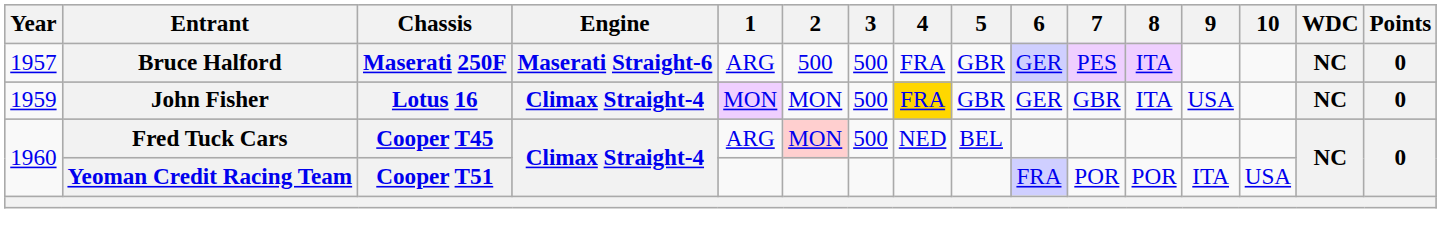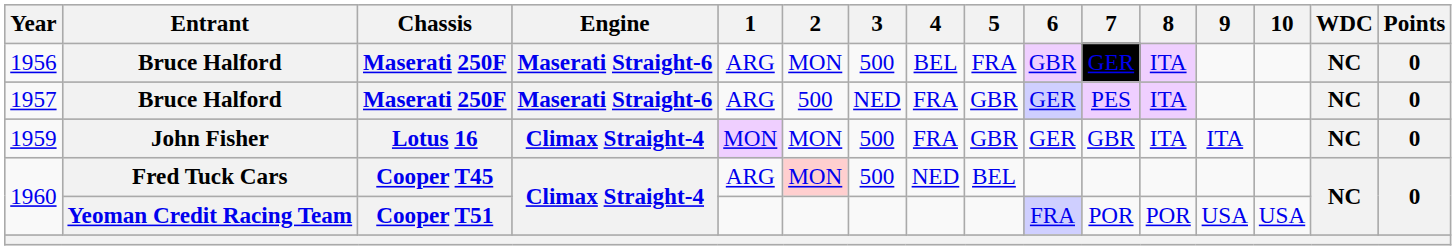 <table class="wikitable" style="text-align:center; font-size:90%">
 <tr>
 <th>Year</th>
 <th>Entrant</th>
 <th>Chassis</th>
 <th>Engine</th>
 <th>1</th>
 <th>2</th>
 <th>3</th>
 <th>4</th>
 <th>5</th>
 <th>6</th>
 <th>7</th>
 <th>8</th>
 <th>9</th>
 <th>10</th>
 <th>WDC</th>
 <th>Points</th>
 </tr>
 <tr>
+<td><a href='#'>1956</a></td>
+<th>Bruce Halford</th>
+<th><a href='#'>Maserati</a> <a href='#'>250F</a></th>
+<th><a href='#'>Maserati</a> <a href='#'>Straight-6</a></th>
+<td><a href='#'>ARG</a></td>
+<td><a href='#'>MON</a></td>
+<td><a href='#'>500</a></td>
+<td><a href='#'>BEL</a></td>
+<td><a href='#'>FRA</a></td>
+<td style="background:#EFCFFF;"><a href='#'>GBR</a><br></td>
+<td style="background:#000000; color:#ffffff"><a href='#'><span>GER</span></a><br></td>
+<td style="background:#EFCFFF;"><a href='#'>ITA</a><br></td>
+<td></td>
+<td></td>
+<th>NC</th>
+<th>0</th>
+</tr>
+<tr>
 <td><a href='#'>1957</a></td>
 <th>Bruce Halford</th>
 <th><a href='#'>Maserati</a> <a href='#'>250F</a></th>
 <th><a href='#'>Maserati</a> <a href='#'>Straight-6</a></th>
 <td><a href='#'>ARG</a></td>
 <td><a href='#'>500</a></td>
-<td><a href='#'>500</a></td>
+<td><a href='#'>NED</a></td>
 <td><a href='#'>FRA</a></td>
 <td><a href='#'>GBR</a></td>
 <td style="background:#CFCFFF;"><a href='#'>GER</a><br></td>
 <td style="background:#EFCFFF;"><a href='#'>PES</a><br></td>
 <td style="background:#EFCFFF;"><a href='#'>ITA</a><br></td>
 <td></td>
 <td></td>
 <th>NC</th>
 <th>0</th>
 </tr>
 <tr>
 <td><a href='#'>1959</a></td>
 <th>John Fisher</th>
 <th><a href='#'>Lotus</a> <a href='#'>16</a></th>
 <th><a href='#'>Climax</a> <a href='#'>Straight-4</a></th>
 <td style="background:#EFCFFF;"><a href='#'>MON</a><br></td>
 <td><a href='#'>MON</a></td>
 <td><a href='#'>500</a></td>
-<td style="background: gold;"><a href='#'>FRA</a></td>
+<td><a href='#'>FRA</a></td>
 <td><a href='#'>GBR</a></td>
 <td><a href='#'>GER</a></td>
 <td><a href='#'>GBR</a></td>
 <td><a href='#'>ITA</a></td>
-<td><a href='#'>USA</a></td>
+<td><a href='#'>ITA</a></td>
 <td></td>
 <th>NC</th>
 <th>0</th>
 </tr>
 <tr>
 <td rowspan="2"><a href='#'>1960</a></td>
 <th>Fred Tuck Cars</th>
 <th><a href='#'>Cooper</a> <a href='#'>T45</a></th>
 <th rowspan="2"><a href='#'>Climax</a> <a href='#'>Straight-4</a></th>
 <td><a href='#'>ARG</a></td>
 <td style="background:#FFCFCF;"><a href='#'>MON</a><br></td>
 <td><a href='#'>500</a></td>
 <td><a href='#'>NED</a></td>
 <td><a href='#'>BEL</a></td>
 <td></td>
 <td></td>
 <td></td>
 <td></td>
 <td></td>
 <th rowspan="2">NC</th>
 <th rowspan="2">0</th>
 </tr>
 <tr>
 <th><a href='#'>Yeoman Credit Racing Team</a></th>
 <th><a href='#'>Cooper</a> <a href='#'>T51</a></th>
 <td></td>
 <td></td>
 <td></td>
 <td></td>
 <td></td>
 <td style="background:#CFCFFF;"><a href='#'>FRA</a><br></td>
 <td><a href='#'>POR</a></td>
 <td><a href='#'>POR</a></td>
-<td><a href='#'>ITA</a></td>
+<td><a href='#'>USA</a></td>
 <td><a href='#'>USA</a></td>
 </tr>
 <tr>
 <th colspan="16"></th>
 </tr>
 </table>
